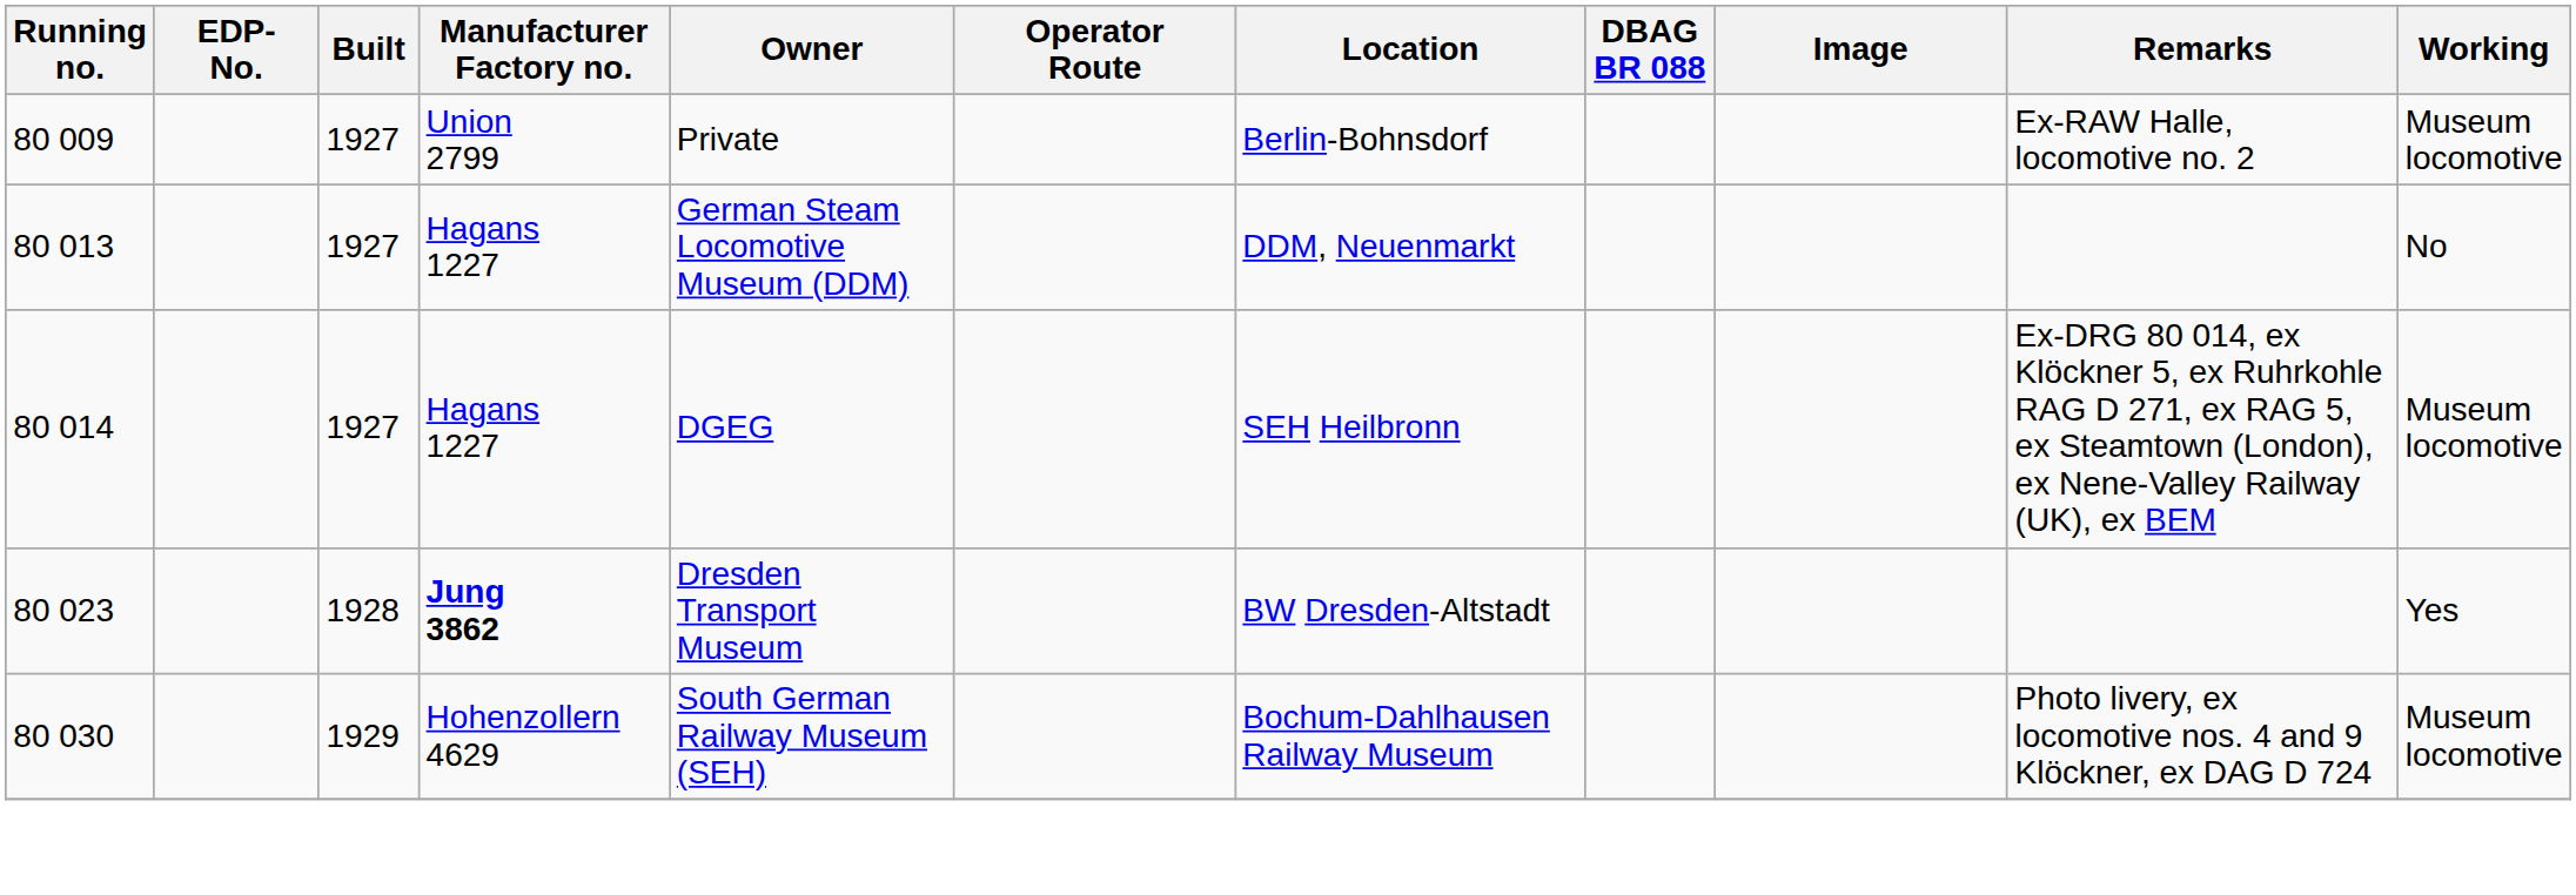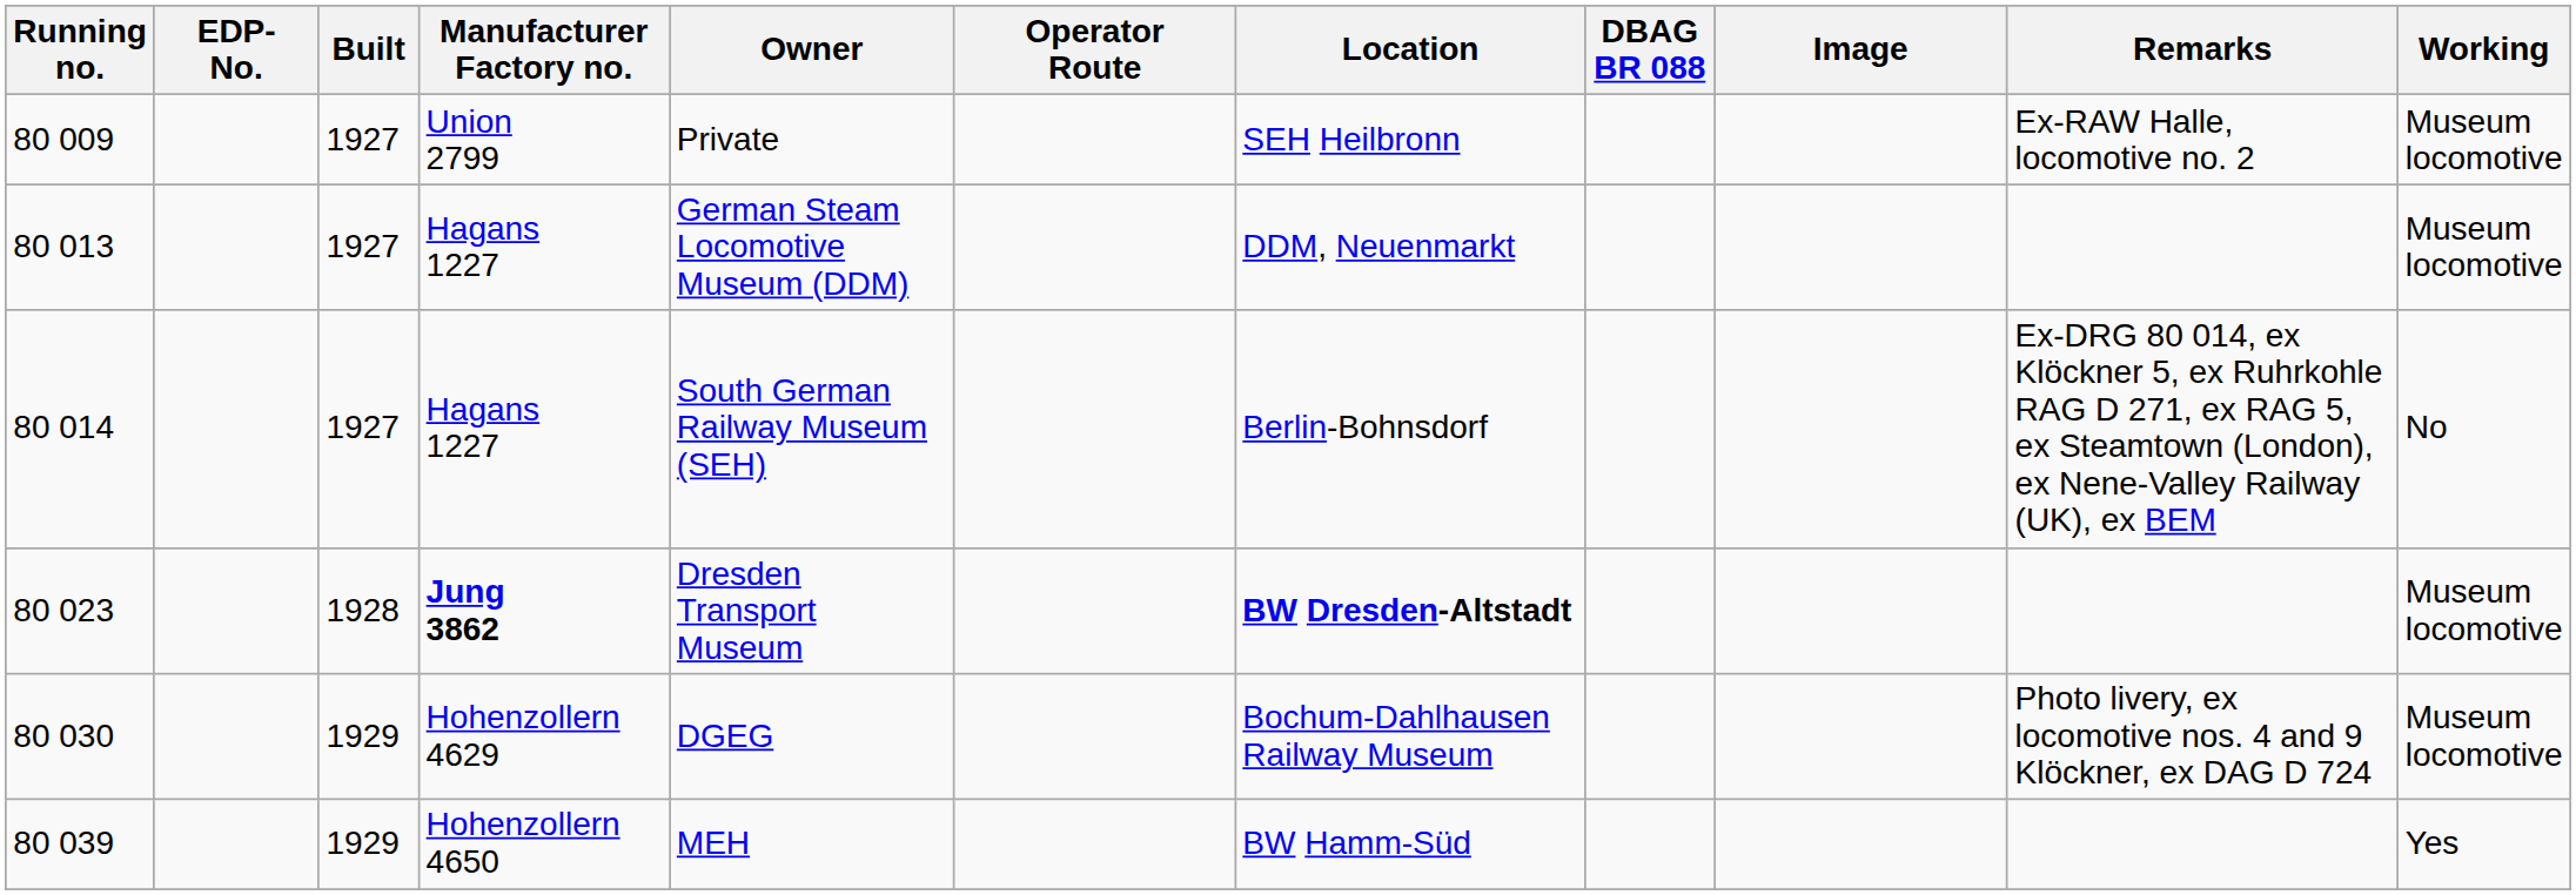 <table class="wikitable" style="width="100%"; border:solid 1px #AAAAAA; background:#e3e3e3;">
 <tr>
 <th width="5%">Running<br>no.</th>
 <th width="7%">EDP-<br>No.</th>
 <th width="4%">Built</th>
 <th width="10%">Manufacturer<br>Factory no.</th>
 <th width="12%">Owner</th>
 <th width="12%">Operator<br>Route</th>
 <th width="15%">Location</th>
 <th width="5%">DBAG<br><a href='#'>BR 088</a></th>
 <th width="13%">Image</th>
 <th width="20%">Remarks</th>
 <th width="8%">Working</th>
 </tr>
 <tr>
 <td>80 009</td>
 <td></td>
 <td>1927</td>
 <td><a href='#'>Union</a><br>2799</td>
 <td>Private</td>
 <td></td>
-<td><a href='#'>Berlin</a>-Bohnsdorf</td>
+<td><a href='#'>SEH</a> <a href='#'>Heilbronn</a></td>
 <td></td>
 <td></td>
 <td>Ex-RAW Halle, locomotive no. 2</td>
 <td>Museum locomotive</td>
 </tr>
 <tr>
 <td>80 013</td>
 <td></td>
 <td>1927</td>
 <td><a href='#'>Hagans</a><br>1227</td>
 <td><a href='#'>German Steam Locomotive Museum (DDM)</a></td>
 <td></td>
 <td><a href='#'>DDM</a>, <a href='#'>Neuenmarkt</a></td>
 <td></td>
 <td></td>
 <td></td>
-<td>No</td>
+<td>Museum locomotive</td>
 </tr>
 <tr>
 <td>80 014</td>
 <td></td>
 <td>1927</td>
 <td><a href='#'>Hagans</a><br>1227</td>
-<td><a href='#'>DGEG</a></td>
+<td><a href='#'>South German Railway Museum (SEH)</a></td>
 <td></td>
-<td><a href='#'>SEH</a> <a href='#'>Heilbronn</a></td>
+<td><a href='#'>Berlin</a>-Bohnsdorf</td>
 <td></td>
 <td></td>
 <td>Ex-DRG 80 014, ex Klöckner 5, ex Ruhrkohle RAG D 271, ex RAG 5, ex Steamtown (London), ex Nene-Valley Railway (UK), ex 	<a href='#'>BEM</a></td>
-<td>Museum locomotive</td>
+<td>No</td>
 </tr>
 <tr>
 <td>80 023</td>
 <td></td>
 <td>1928</td>
 <td><strong><a href='#'>Jung</a> <br>3862</strong></td>
 <td><a href='#'>Dresden Transport Museum</a></td>
 <td></td>
-<td><a href='#'>BW</a> <a href='#'>Dresden</a>-Altstadt</td>
+<td><strong><a href='#'>BW</a> <a href='#'>Dresden</a>-Altstadt</strong></td>
 <td></td>
 <td></td>
 <td></td>
-<td>Yes</td>
+<td>Museum locomotive</td>
 </tr>
 <tr>
 <td>80 030</td>
 <td></td>
 <td>1929</td>
 <td><a href='#'>Hohenzollern</a><br>4629</td>
-<td><a href='#'>South German Railway Museum (SEH)</a></td>
+<td><a href='#'>DGEG</a></td>
 <td></td>
 <td><a href='#'>Bochum-Dahlhausen Railway Museum</a></td>
 <td></td>
 <td></td>
 <td>Photo livery, ex locomotive nos. 4 and 9 Klöckner, ex DAG D 724</td>
 <td>Museum locomotive</td>
 </tr>
 <tr>
+<td>80 039</td>
+<td></td>
+<td>1929</td>
+<td><a href='#'>Hohenzollern</a><br>4650</td>
+<td><a href='#'>MEH</a></td>
+<td></td>
+<td><a href='#'>BW</a> <a href='#'>Hamm-Süd</a></td>
+<td></td>
+<td></td>
+<td></td>
+<td>Yes</td>
+</tr>
+<tr>
 </tr>
 </table>
